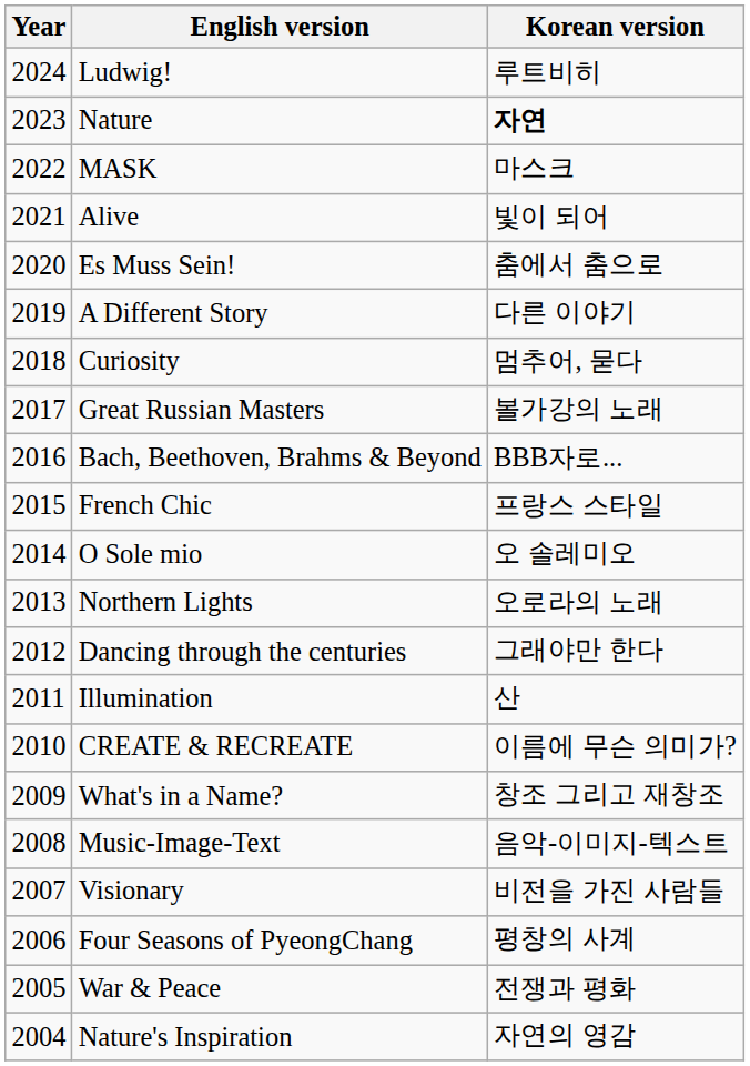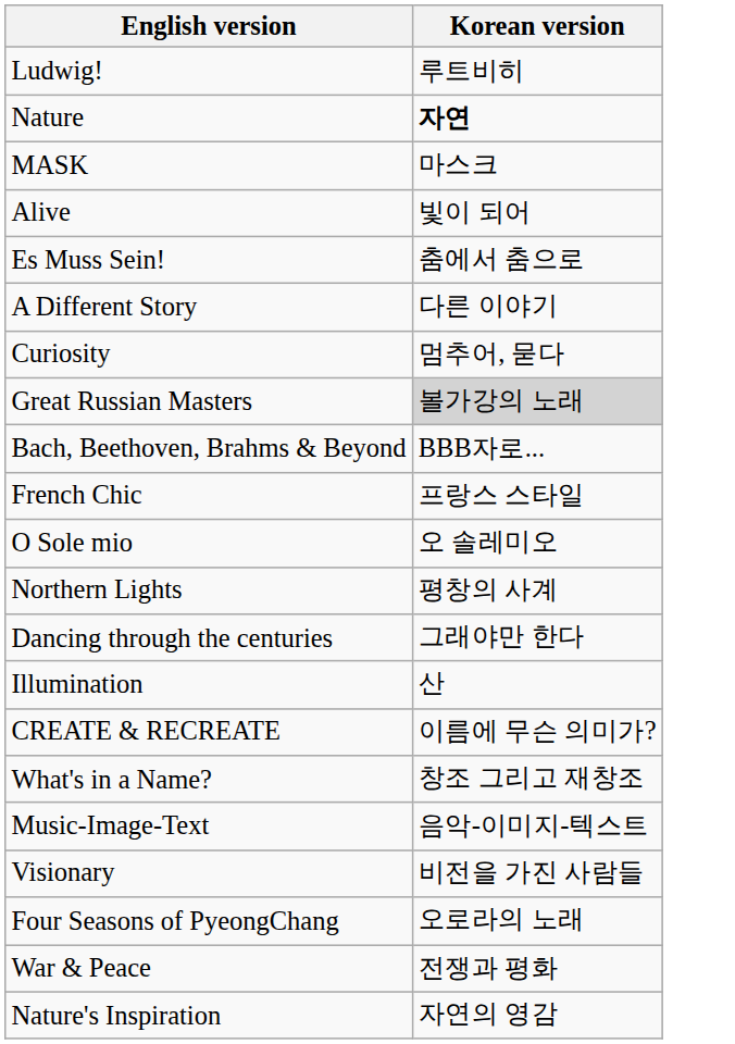 <table class="wikitable">
 <tr>
-<th>Year</th>
 <th>English version</th>
 <th>Korean version</th>
 </tr>
 <tr>
-<td>2024</td>
 <td>Ludwig!</td>
 <td>루트비히</td>
 </tr>
 <tr>
-<td>2023</td>
 <td>Nature</td>
 <td><strong>자연</strong></td>
 </tr>
 <tr>
-<td>2022</td>
 <td>MASK</td>
 <td>마스크</td>
 </tr>
 <tr>
-<td>2021</td>
 <td>Alive</td>
 <td>빛이 되어</td>
 </tr>
 <tr>
-<td>2020</td>
 <td>Es Muss Sein!</td>
 <td>춤에서 춤으로</td>
 </tr>
 <tr>
-<td>2019</td>
 <td>A Different Story</td>
 <td>다른 이야기</td>
 </tr>
 <tr>
-<td>2018</td>
 <td>Curiosity</td>
 <td>멈추어, 묻다</td>
 </tr>
 <tr>
-<td>2017</td>
 <td>Great Russian Masters</td>
-<td>볼가강의 노래</td>
+<td style="background: lightgrey;">볼가강의 노래</td>
 </tr>
 <tr>
-<td>2016</td>
 <td>Bach, Beethoven, Brahms & Beyond</td>
 <td>BBB자로...</td>
 </tr>
 <tr>
-<td>2015</td>
 <td>French Chic</td>
 <td>프랑스 스타일</td>
 </tr>
 <tr>
-<td>2014</td>
 <td>O Sole mio</td>
 <td>오 솔레미오</td>
 </tr>
 <tr>
-<td>2013</td>
 <td>Northern Lights</td>
-<td>오로라의 노래</td>
+<td>평창의 사계</td>
 </tr>
 <tr>
-<td>2012</td>
 <td>Dancing through the centuries</td>
 <td>그래야만 한다</td>
 </tr>
 <tr>
-<td>2011</td>
 <td>Illumination</td>
 <td>산</td>
 </tr>
 <tr>
-<td>2010</td>
 <td>CREATE & RECREATE</td>
 <td>이름에 무슨 의미가?</td>
 </tr>
 <tr>
-<td>2009</td>
 <td>What's in a Name?</td>
 <td>창조 그리고 재창조</td>
 </tr>
 <tr>
-<td>2008</td>
 <td>Music-Image-Text</td>
 <td>음악-이미지-텍스트</td>
 </tr>
 <tr>
-<td>2007</td>
 <td>Visionary</td>
 <td>비전을 가진 사람들</td>
 </tr>
 <tr>
-<td>2006</td>
 <td>Four Seasons of PyeongChang</td>
-<td>평창의 사계</td>
+<td>오로라의 노래</td>
 </tr>
 <tr>
-<td>2005</td>
 <td>War & Peace</td>
 <td>전쟁과 평화</td>
 </tr>
 <tr>
-<td>2004</td>
 <td>Nature's Inspiration</td>
 <td>자연의 영감</td>
 </tr>
 </table>
